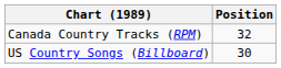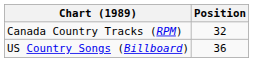 <table class="wikitable sortable">
 <tr>
 <th scope="col">Chart (1989)</th>
 <th scope="col">Position</th>
 </tr>
 <tr>
 <td>Canada Country Tracks (<em><a href='#'>RPM</a></em>)</td>
 <td align="center">32</td>
 </tr>
 <tr>
 <td>US <a href='#'>Country Songs</a> (<em><a href='#'>Billboard</a></em>)</td>
-<td align="center">30</td>
+<td align="center">36</td>
 </tr>
 </table>
